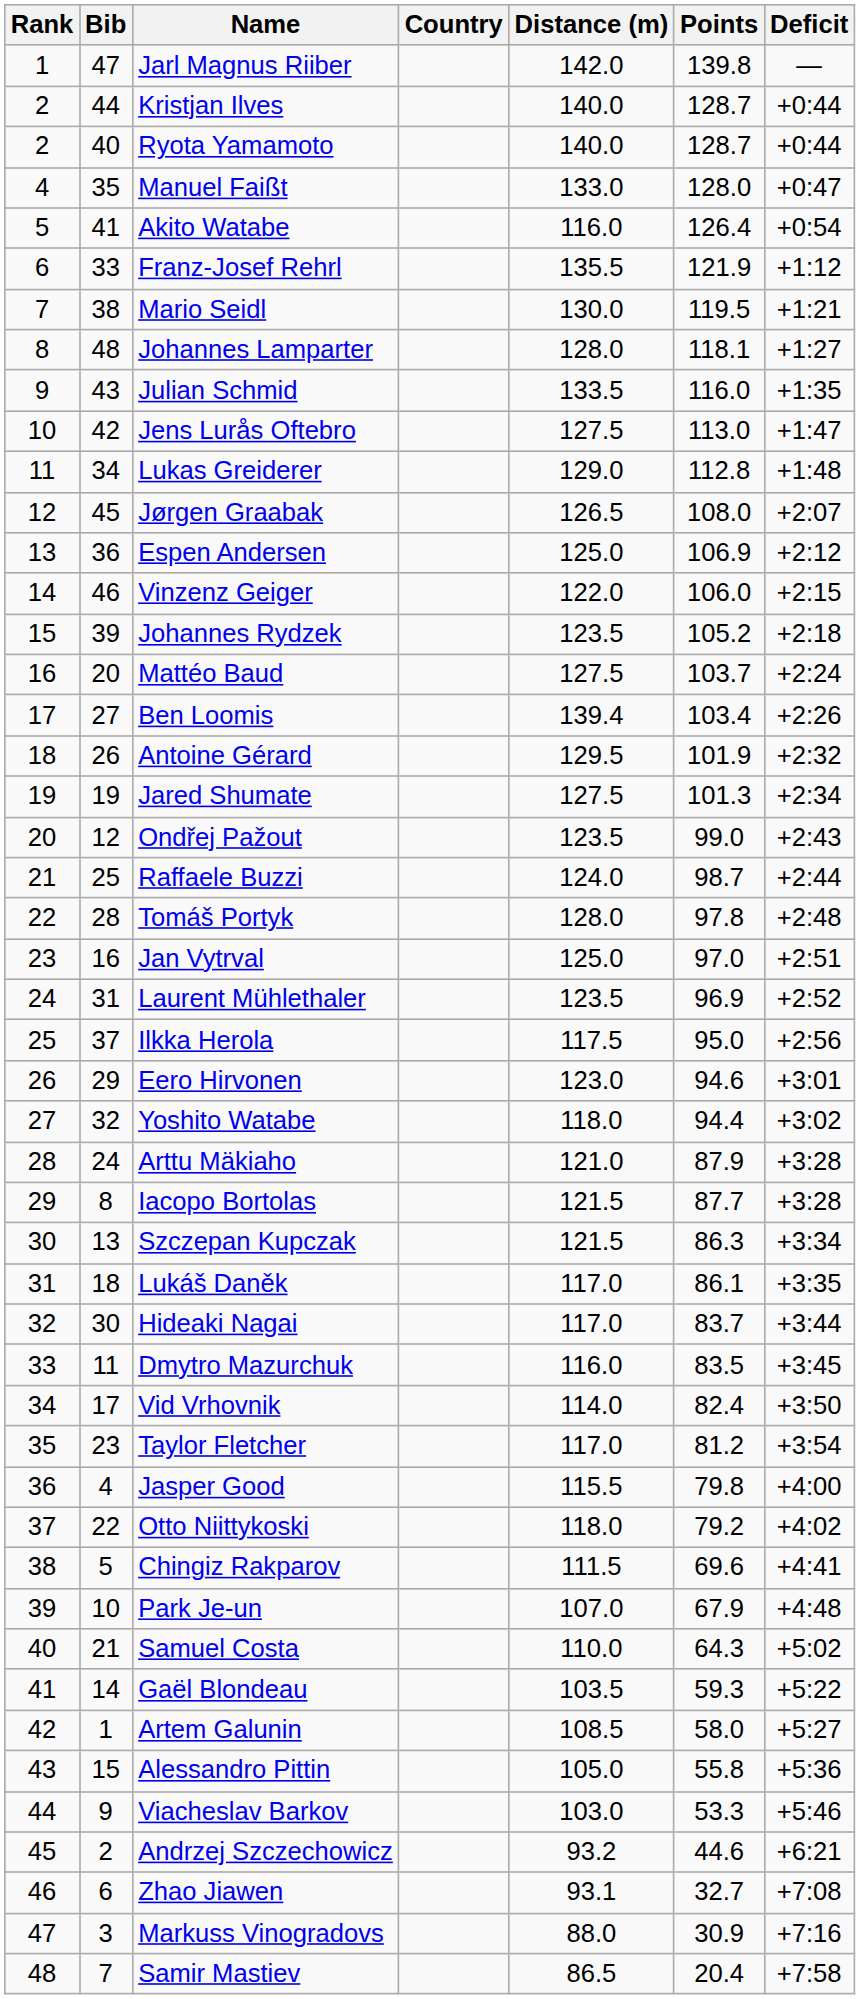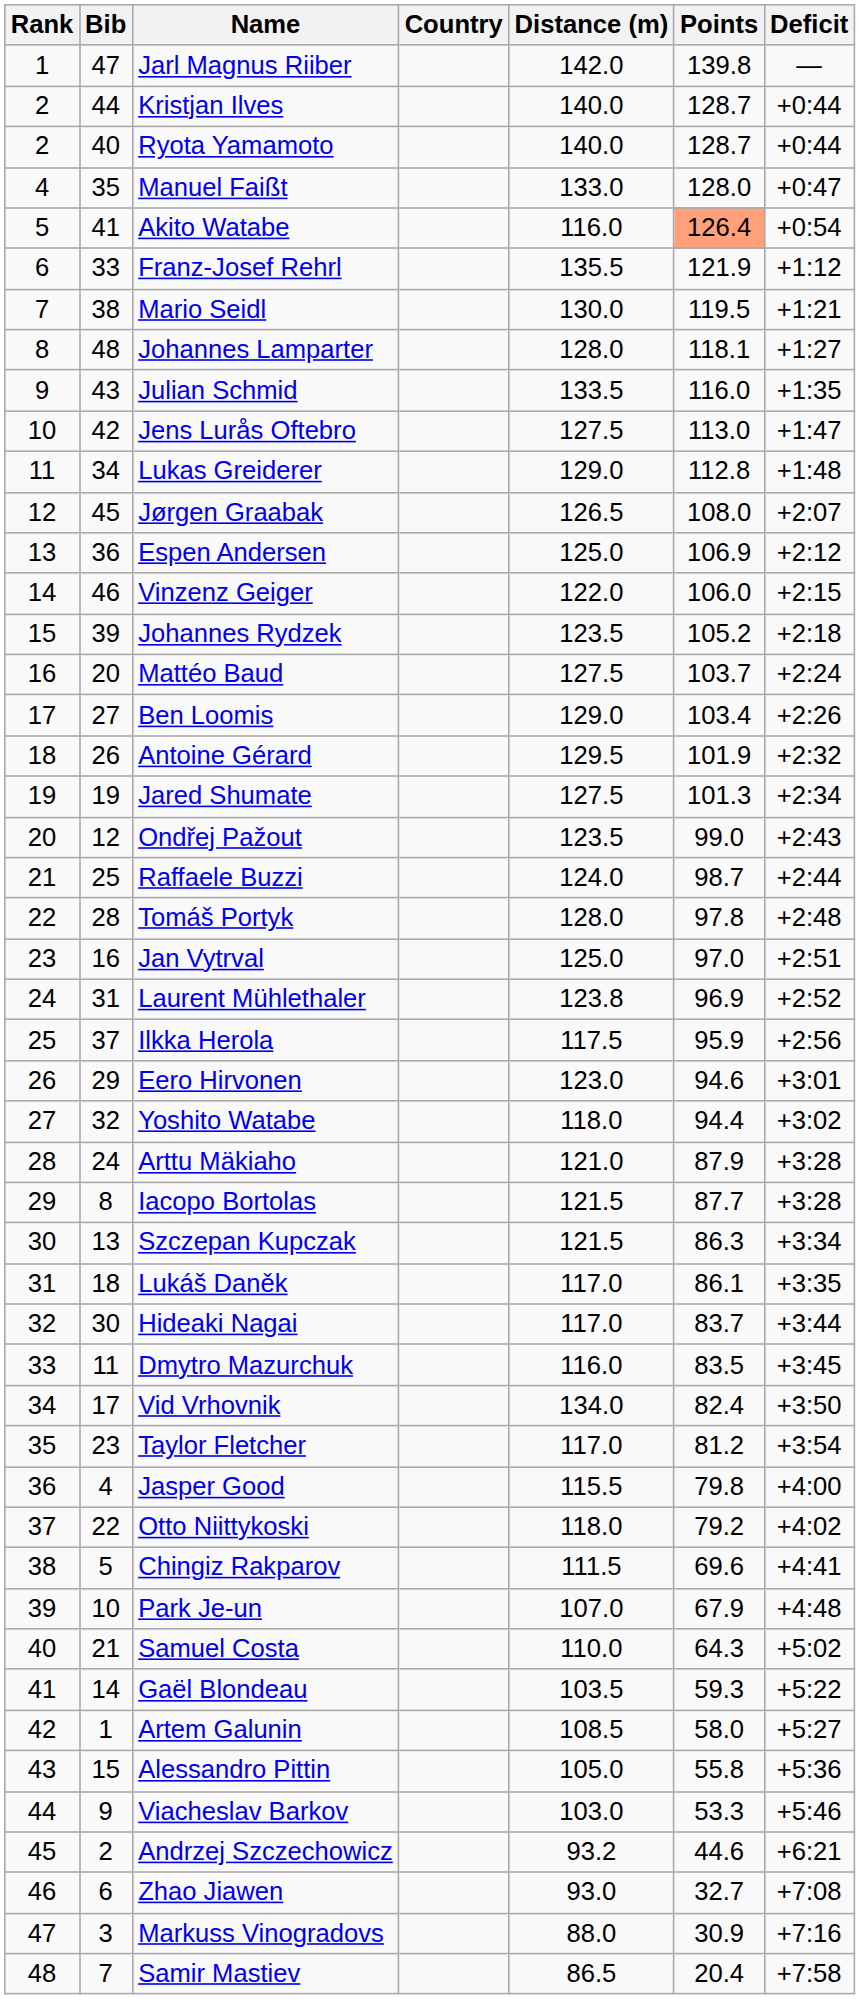 <table class="wikitable sortable" style="text-align:center">
 <tr>
 <th>Rank</th>
 <th>Bib</th>
 <th>Name</th>
 <th>Country</th>
 <th>Distance (m)</th>
 <th>Points</th>
 <th>Deficit</th>
 </tr>
 <tr>
 <td>1</td>
 <td>47</td>
 <td align=left><a href='#'>Jarl Magnus Riiber</a></td>
 <td align=left></td>
 <td>142.0</td>
 <td>139.8</td>
 <td>—</td>
 </tr>
 <tr>
 <td>2</td>
 <td>44</td>
 <td align=left><a href='#'>Kristjan Ilves</a></td>
 <td align=left></td>
 <td>140.0</td>
 <td>128.7</td>
 <td>+0:44</td>
 </tr>
 <tr>
 <td>2</td>
 <td>40</td>
 <td align=left><a href='#'>Ryota Yamamoto</a></td>
 <td align=left></td>
 <td>140.0</td>
 <td>128.7</td>
 <td>+0:44</td>
 </tr>
 <tr>
 <td>4</td>
 <td>35</td>
 <td align=left><a href='#'>Manuel Faißt</a></td>
 <td align=left></td>
 <td>133.0</td>
 <td>128.0</td>
 <td>+0:47</td>
 </tr>
 <tr>
 <td>5</td>
 <td>41</td>
 <td align=left><a href='#'>Akito Watabe</a></td>
 <td align=left></td>
 <td>116.0</td>
-<td>126.4</td>
+<td style="background: lightsalmon;">126.4</td>
 <td>+0:54</td>
 </tr>
 <tr>
 <td>6</td>
 <td>33</td>
 <td align=left><a href='#'>Franz-Josef Rehrl</a></td>
 <td align=left></td>
 <td>135.5</td>
 <td>121.9</td>
 <td>+1:12</td>
 </tr>
 <tr>
 <td>7</td>
 <td>38</td>
 <td align=left><a href='#'>Mario Seidl</a></td>
 <td align=left></td>
 <td>130.0</td>
 <td>119.5</td>
 <td>+1:21</td>
 </tr>
 <tr>
 <td>8</td>
 <td>48</td>
 <td align=left><a href='#'>Johannes Lamparter</a></td>
 <td align=left></td>
 <td>128.0</td>
 <td>118.1</td>
 <td>+1:27</td>
 </tr>
 <tr>
 <td>9</td>
 <td>43</td>
 <td align=left><a href='#'>Julian Schmid</a></td>
 <td align=left></td>
 <td>133.5</td>
 <td>116.0</td>
 <td>+1:35</td>
 </tr>
 <tr>
 <td>10</td>
 <td>42</td>
 <td align=left><a href='#'>Jens Lurås Oftebro</a></td>
 <td align=left></td>
 <td>127.5</td>
 <td>113.0</td>
 <td>+1:47</td>
 </tr>
 <tr>
 <td>11</td>
 <td>34</td>
 <td align=left><a href='#'>Lukas Greiderer</a></td>
 <td align=left></td>
 <td>129.0</td>
 <td>112.8</td>
 <td>+1:48</td>
 </tr>
 <tr>
 <td>12</td>
 <td>45</td>
 <td align=left><a href='#'>Jørgen Graabak</a></td>
 <td align=left></td>
 <td>126.5</td>
 <td>108.0</td>
 <td>+2:07</td>
 </tr>
 <tr>
 <td>13</td>
 <td>36</td>
 <td align=left><a href='#'>Espen Andersen</a></td>
 <td align=left></td>
 <td>125.0</td>
 <td>106.9</td>
 <td>+2:12</td>
 </tr>
 <tr>
 <td>14</td>
 <td>46</td>
 <td align=left><a href='#'>Vinzenz Geiger</a></td>
 <td align=left></td>
 <td>122.0</td>
 <td>106.0</td>
 <td>+2:15</td>
 </tr>
 <tr>
 <td>15</td>
 <td>39</td>
 <td align=left><a href='#'>Johannes Rydzek</a></td>
 <td align=left></td>
 <td>123.5</td>
 <td>105.2</td>
 <td>+2:18</td>
 </tr>
 <tr>
 <td>16</td>
 <td>20</td>
 <td align=left><a href='#'>Mattéo Baud</a></td>
 <td align=left></td>
 <td>127.5</td>
 <td>103.7</td>
 <td>+2:24</td>
 </tr>
 <tr>
 <td>17</td>
 <td>27</td>
 <td align=left><a href='#'>Ben Loomis</a></td>
 <td align=left></td>
-<td>139.4</td>
+<td>129.0</td>
 <td>103.4</td>
 <td>+2:26</td>
 </tr>
 <tr>
 <td>18</td>
 <td>26</td>
 <td align=left><a href='#'>Antoine Gérard</a></td>
 <td align=left></td>
 <td>129.5</td>
 <td>101.9</td>
 <td>+2:32</td>
 </tr>
 <tr>
 <td>19</td>
 <td>19</td>
 <td align=left><a href='#'>Jared Shumate</a></td>
 <td align=left></td>
 <td>127.5</td>
 <td>101.3</td>
 <td>+2:34</td>
 </tr>
 <tr>
 <td>20</td>
 <td>12</td>
 <td align=left><a href='#'>Ondřej Pažout</a></td>
 <td align=left></td>
 <td>123.5</td>
 <td>99.0</td>
 <td>+2:43</td>
 </tr>
 <tr>
 <td>21</td>
 <td>25</td>
 <td align=left><a href='#'>Raffaele Buzzi</a></td>
 <td align=left></td>
 <td>124.0</td>
 <td>98.7</td>
 <td>+2:44</td>
 </tr>
 <tr>
 <td>22</td>
 <td>28</td>
 <td align=left><a href='#'>Tomáš Portyk</a></td>
 <td align=left></td>
 <td>128.0</td>
 <td>97.8</td>
 <td>+2:48</td>
 </tr>
 <tr>
 <td>23</td>
 <td>16</td>
 <td align=left><a href='#'>Jan Vytrval</a></td>
 <td align=left></td>
 <td>125.0</td>
 <td>97.0</td>
 <td>+2:51</td>
 </tr>
 <tr>
 <td>24</td>
 <td>31</td>
 <td align=left><a href='#'>Laurent Mühlethaler</a></td>
 <td align=left></td>
-<td>123.5</td>
+<td>123.8</td>
 <td>96.9</td>
 <td>+2:52</td>
 </tr>
 <tr>
 <td>25</td>
 <td>37</td>
 <td align=left><a href='#'>Ilkka Herola</a></td>
 <td align=left></td>
 <td>117.5</td>
-<td>95.0</td>
+<td>95.9</td>
 <td>+2:56</td>
 </tr>
 <tr>
 <td>26</td>
 <td>29</td>
 <td align=left><a href='#'>Eero Hirvonen</a></td>
 <td align=left></td>
 <td>123.0</td>
 <td>94.6</td>
 <td>+3:01</td>
 </tr>
 <tr>
 <td>27</td>
 <td>32</td>
 <td align=left><a href='#'>Yoshito Watabe</a></td>
 <td align=left></td>
 <td>118.0</td>
 <td>94.4</td>
 <td>+3:02</td>
 </tr>
 <tr>
 <td>28</td>
 <td>24</td>
 <td align=left><a href='#'>Arttu Mäkiaho</a></td>
 <td align=left></td>
 <td>121.0</td>
 <td>87.9</td>
 <td>+3:28</td>
 </tr>
 <tr>
 <td>29</td>
 <td>8</td>
 <td align=left><a href='#'>Iacopo Bortolas</a></td>
 <td align=left></td>
 <td>121.5</td>
 <td>87.7</td>
 <td>+3:28</td>
 </tr>
 <tr>
 <td>30</td>
 <td>13</td>
 <td align=left><a href='#'>Szczepan Kupczak</a></td>
 <td align=left></td>
 <td>121.5</td>
 <td>86.3</td>
 <td>+3:34</td>
 </tr>
 <tr>
 <td>31</td>
 <td>18</td>
 <td align=left><a href='#'>Lukáš Daněk</a></td>
 <td align=left></td>
 <td>117.0</td>
 <td>86.1</td>
 <td>+3:35</td>
 </tr>
 <tr>
 <td>32</td>
 <td>30</td>
 <td align=left><a href='#'>Hideaki Nagai</a></td>
 <td align=left></td>
 <td>117.0</td>
 <td>83.7</td>
 <td>+3:44</td>
 </tr>
 <tr>
 <td>33</td>
 <td>11</td>
 <td align=left><a href='#'>Dmytro Mazurchuk</a></td>
 <td align=left></td>
 <td>116.0</td>
 <td>83.5</td>
 <td>+3:45</td>
 </tr>
 <tr>
 <td>34</td>
 <td>17</td>
 <td align=left><a href='#'>Vid Vrhovnik</a></td>
 <td align=left></td>
-<td>114.0</td>
+<td>134.0</td>
 <td>82.4</td>
 <td>+3:50</td>
 </tr>
 <tr>
 <td>35</td>
 <td>23</td>
 <td align=left><a href='#'>Taylor Fletcher</a></td>
 <td align=left></td>
 <td>117.0</td>
 <td>81.2</td>
 <td>+3:54</td>
 </tr>
 <tr>
 <td>36</td>
 <td>4</td>
 <td align=left><a href='#'>Jasper Good</a></td>
 <td align=left></td>
 <td>115.5</td>
 <td>79.8</td>
 <td>+4:00</td>
 </tr>
 <tr>
 <td>37</td>
 <td>22</td>
 <td align=left><a href='#'>Otto Niittykoski</a></td>
 <td align=left></td>
 <td>118.0</td>
 <td>79.2</td>
 <td>+4:02</td>
 </tr>
 <tr>
 <td>38</td>
 <td>5</td>
 <td align=left><a href='#'>Chingiz Rakparov</a></td>
 <td align=left></td>
 <td>111.5</td>
 <td>69.6</td>
 <td>+4:41</td>
 </tr>
 <tr>
 <td>39</td>
 <td>10</td>
 <td align=left><a href='#'>Park Je-un</a></td>
 <td align=left></td>
 <td>107.0</td>
 <td>67.9</td>
 <td>+4:48</td>
 </tr>
 <tr>
 <td>40</td>
 <td>21</td>
 <td align=left><a href='#'>Samuel Costa</a></td>
 <td align=left></td>
 <td>110.0</td>
 <td>64.3</td>
 <td>+5:02</td>
 </tr>
 <tr>
 <td>41</td>
 <td>14</td>
 <td align=left><a href='#'>Gaël Blondeau</a></td>
 <td align=left></td>
 <td>103.5</td>
 <td>59.3</td>
 <td>+5:22</td>
 </tr>
 <tr>
 <td>42</td>
 <td>1</td>
 <td align=left><a href='#'>Artem Galunin</a></td>
 <td align=left></td>
 <td>108.5</td>
 <td>58.0</td>
 <td>+5:27</td>
 </tr>
 <tr>
 <td>43</td>
 <td>15</td>
 <td align=left><a href='#'>Alessandro Pittin</a></td>
 <td align=left></td>
 <td>105.0</td>
 <td>55.8</td>
 <td>+5:36</td>
 </tr>
 <tr>
 <td>44</td>
 <td>9</td>
 <td align=left><a href='#'>Viacheslav Barkov</a></td>
 <td align=left></td>
 <td>103.0</td>
 <td>53.3</td>
 <td>+5:46</td>
 </tr>
 <tr>
 <td>45</td>
 <td>2</td>
 <td align=left><a href='#'>Andrzej Szczechowicz</a></td>
 <td align=left></td>
 <td>93.2</td>
 <td>44.6</td>
 <td>+6:21</td>
 </tr>
 <tr>
 <td>46</td>
 <td>6</td>
 <td align=left><a href='#'>Zhao Jiawen</a></td>
 <td align=left></td>
-<td>93.1</td>
+<td>93.0</td>
 <td>32.7</td>
 <td>+7:08</td>
 </tr>
 <tr>
 <td>47</td>
 <td>3</td>
 <td align=left><a href='#'>Markuss Vinogradovs</a></td>
 <td align=left></td>
 <td>88.0</td>
 <td>30.9</td>
 <td>+7:16</td>
 </tr>
 <tr>
 <td>48</td>
 <td>7</td>
 <td align=left><a href='#'>Samir Mastiev</a></td>
 <td align=left></td>
 <td>86.5</td>
 <td>20.4</td>
 <td>+7:58</td>
 </tr>
 </table>
